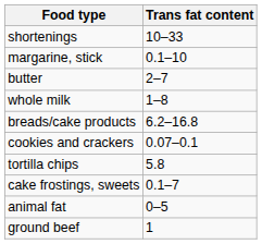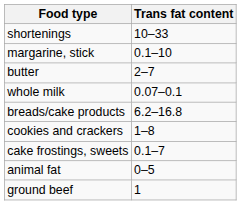 <table class="wikitable">
 <tr>
 <th>Food type</th>
 <th>Trans fat content</th>
 </tr>
 <tr>
 <td>shortenings</td>
 <td>10–33</td>
 </tr>
 <tr>
 <td>margarine, stick</td>
 <td>0.1–10</td>
 </tr>
 <tr>
 <td>butter</td>
 <td>2–7</td>
 </tr>
 <tr>
 <td>whole milk</td>
-<td>1–8</td>
+<td>0.07–0.1</td>
 </tr>
 <tr>
 <td>breads/cake products</td>
 <td>6.2–16.8</td>
 </tr>
 <tr>
 <td>cookies and crackers</td>
-<td>0.07–0.1</td>
-</tr>
-<tr>
-<td>tortilla chips</td>
-<td>5.8</td>
+<td>1–8</td>
 </tr>
 <tr>
 <td>cake frostings, sweets</td>
 <td>0.1–7</td>
 </tr>
 <tr>
 <td>animal fat</td>
 <td>0–5</td>
 </tr>
 <tr>
 <td>ground beef</td>
 <td>1</td>
 </tr>
 </table>
